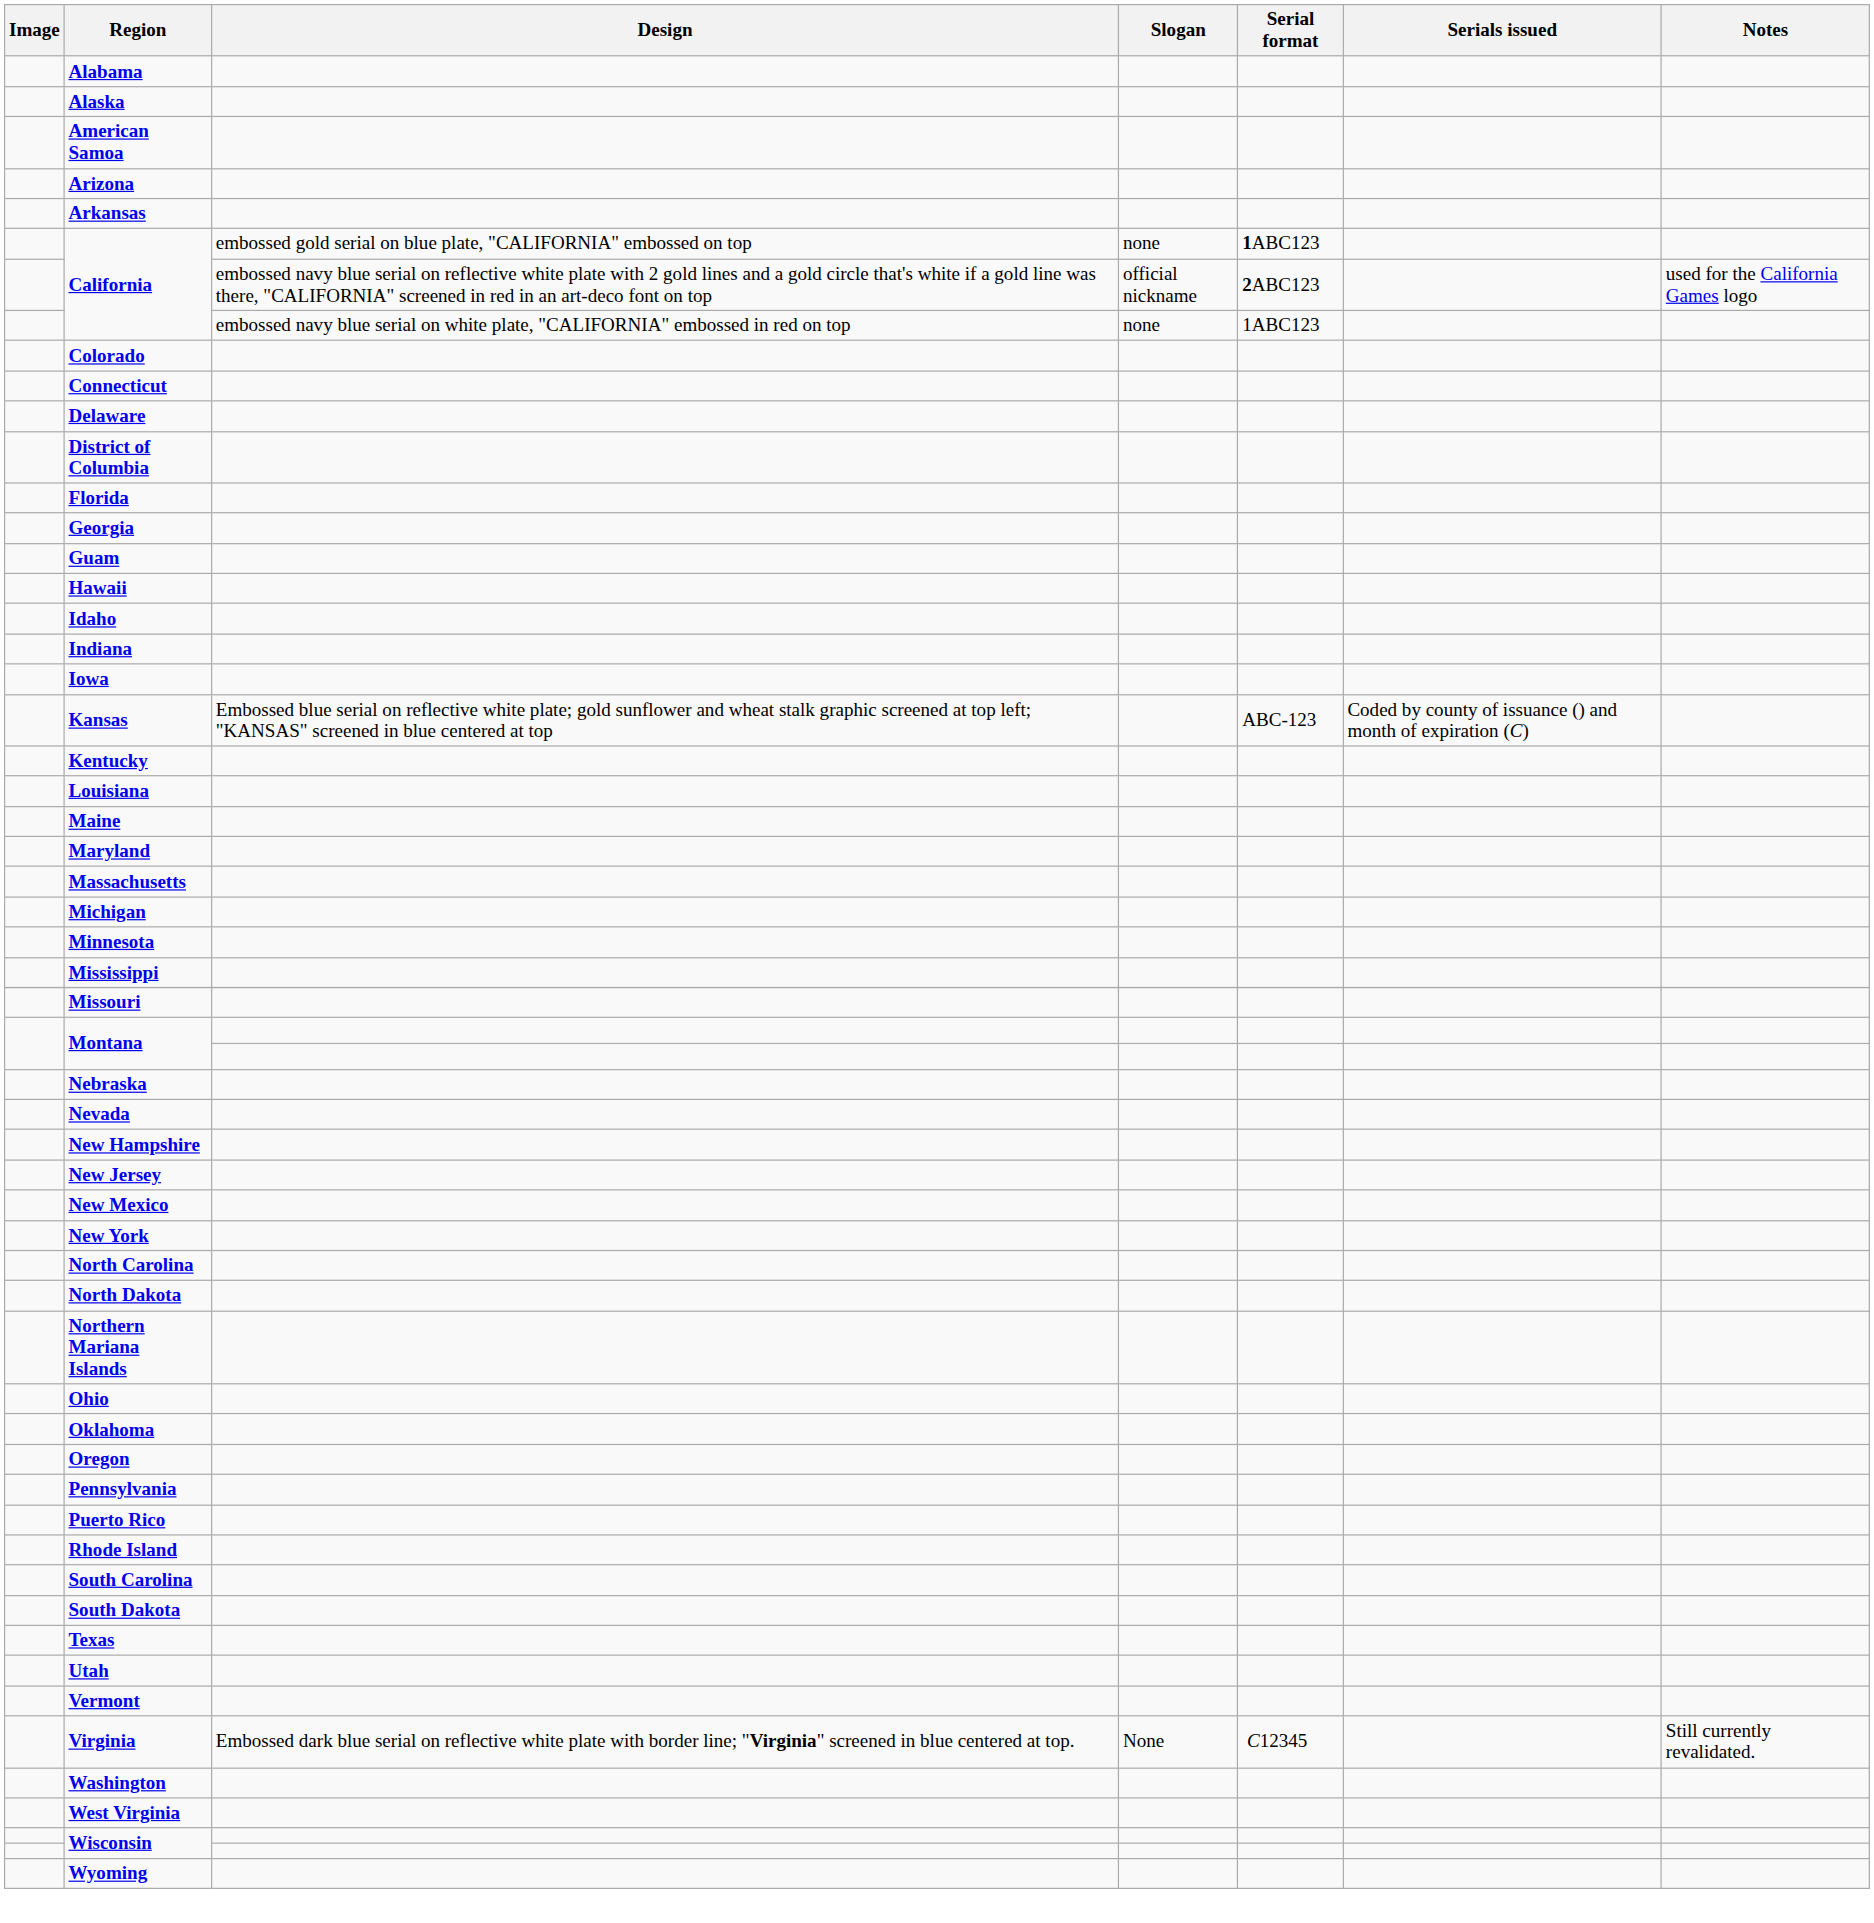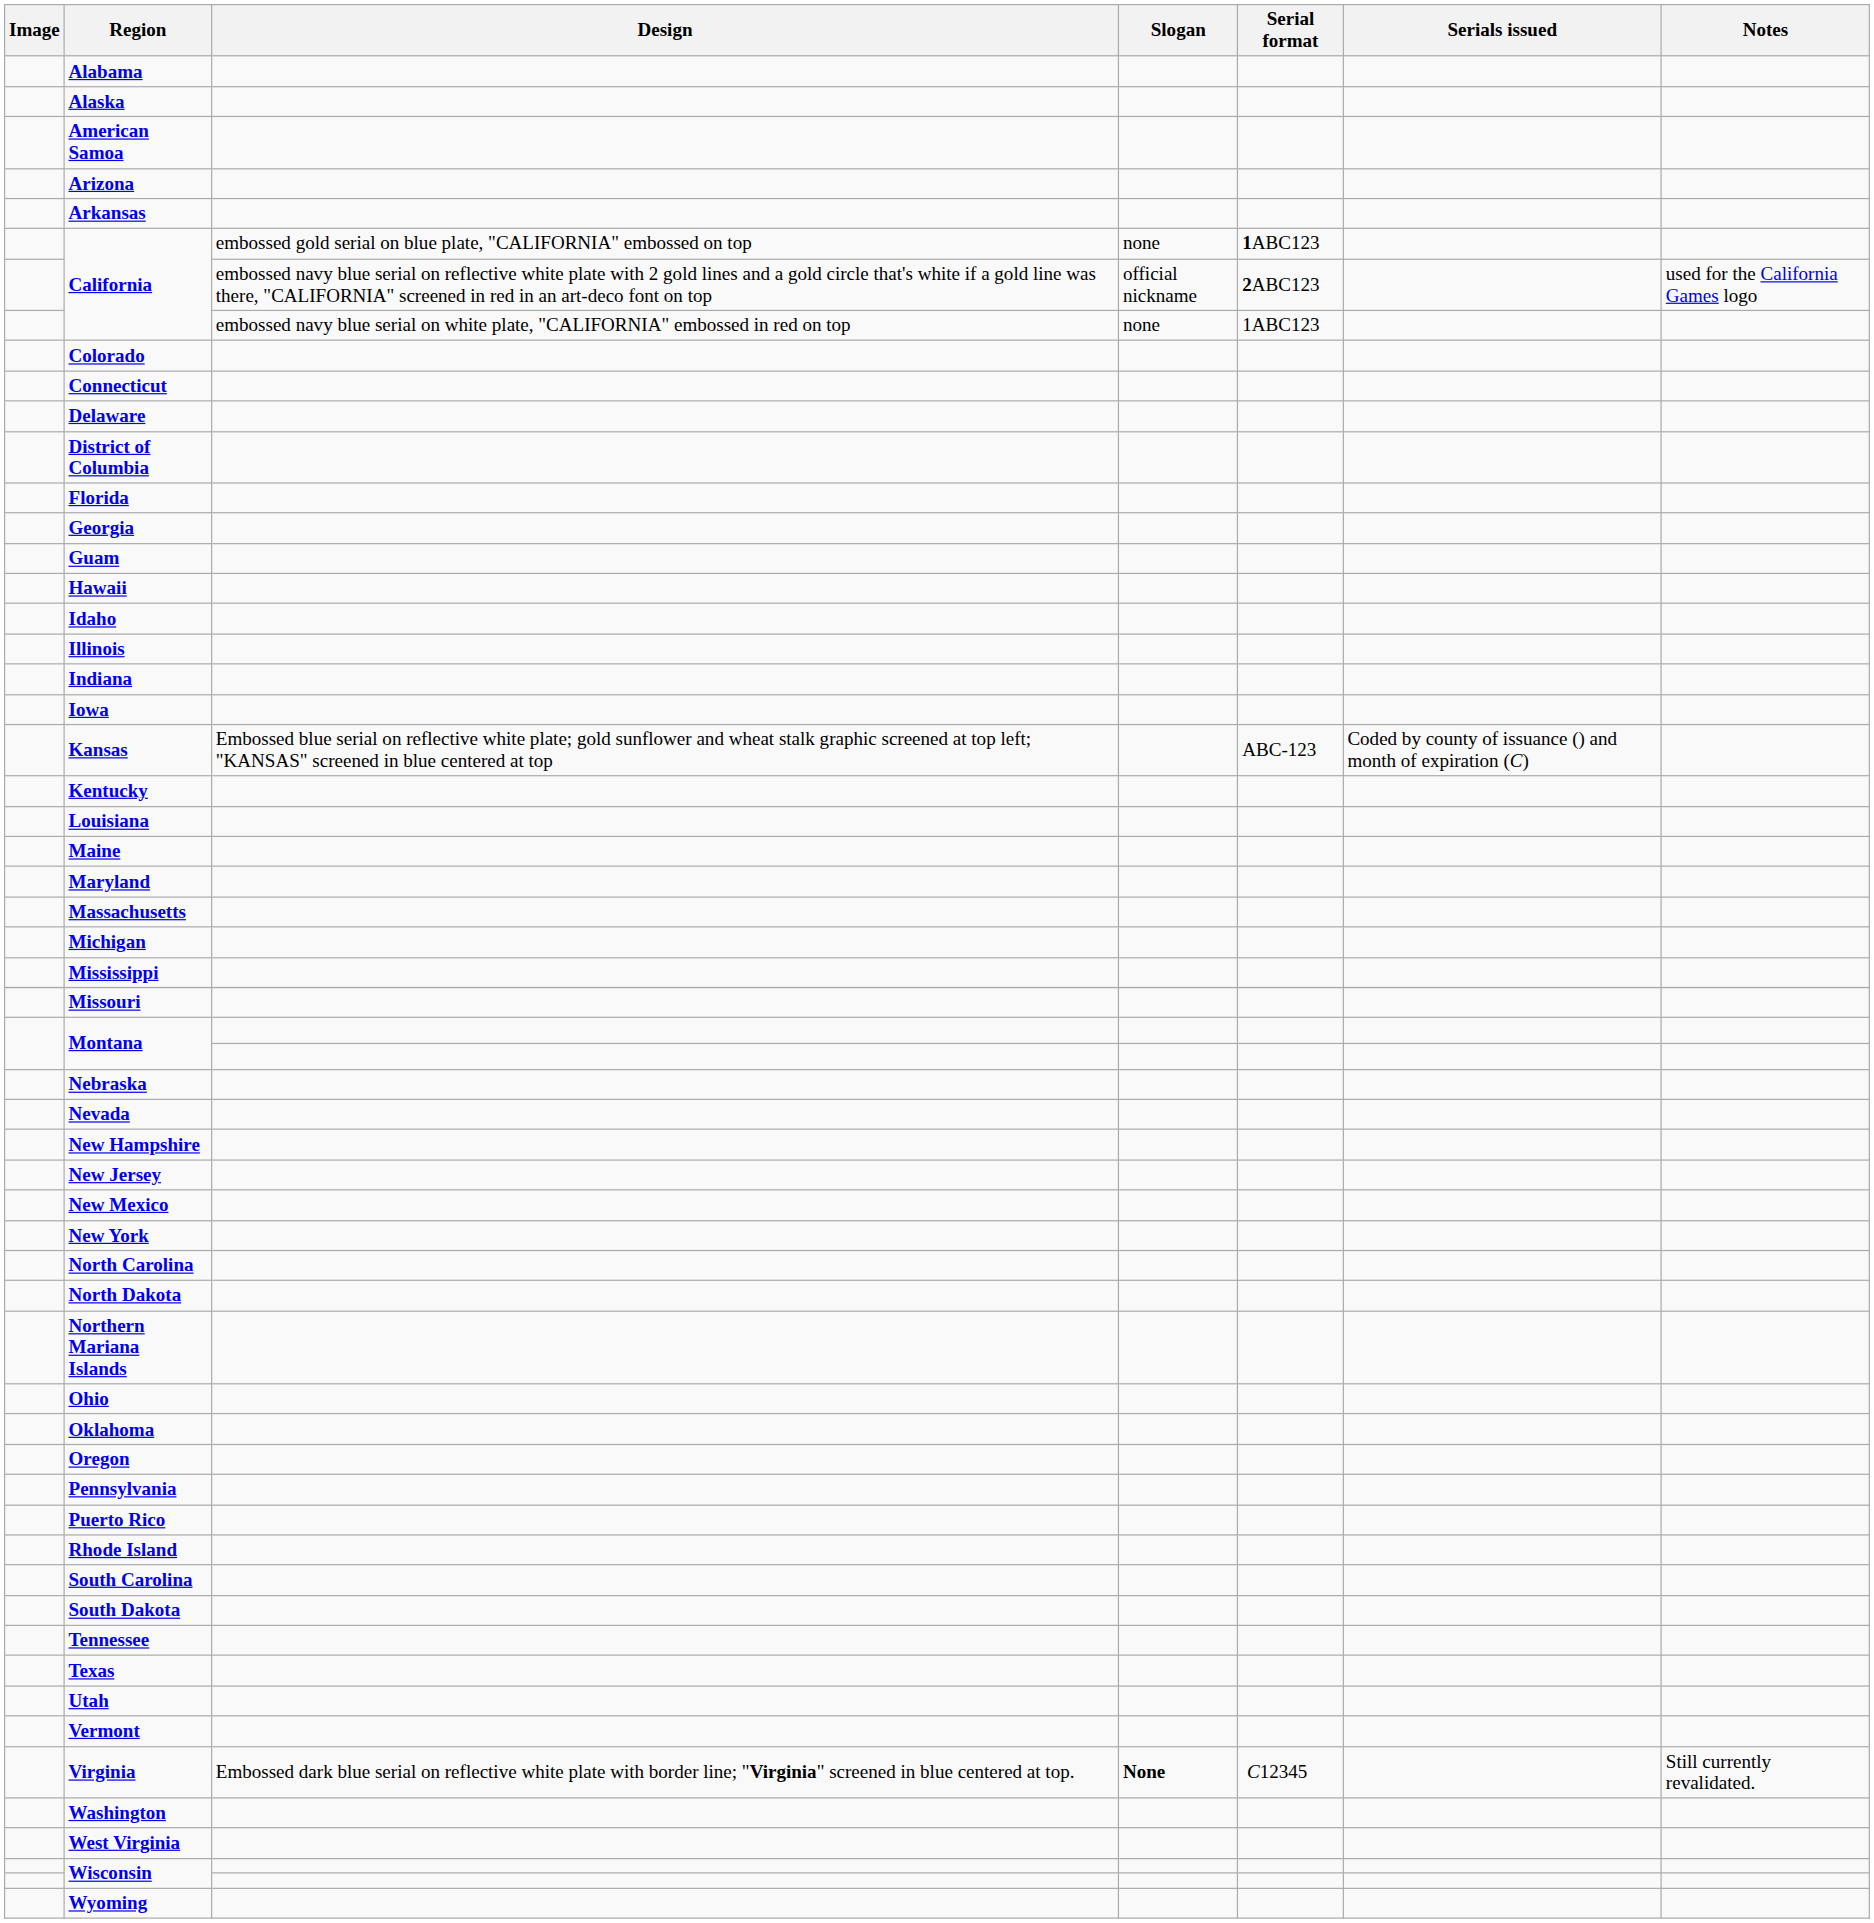 <table class="wikitable">
 <tr>
 <th>Image</th>
 <th>Region</th>
 <th>Design</th>
 <th>Slogan</th>
 <th>Serial format</th>
 <th>Serials issued</th>
 <th>Notes</th>
 </tr>
 <tr>
 <td></td>
 <td><strong><a href='#'>Alabama</a></strong></td>
 <td></td>
 <td></td>
 <td></td>
 <td></td>
 <td></td>
 </tr>
 <tr>
 <td></td>
 <td><strong><a href='#'>Alaska</a></strong></td>
 <td></td>
 <td></td>
 <td></td>
 <td></td>
 <td></td>
 </tr>
 <tr>
 <td></td>
 <td><strong><a href='#'>American Samoa</a></strong></td>
 <td></td>
 <td></td>
 <td></td>
 <td></td>
 <td></td>
 </tr>
 <tr>
 <td></td>
 <td><strong><a href='#'>Arizona</a></strong></td>
 <td></td>
 <td></td>
 <td></td>
 <td></td>
 <td></td>
 </tr>
 <tr>
 <td></td>
 <td><strong><a href='#'>Arkansas</a></strong></td>
 <td></td>
 <td></td>
 <td></td>
 <td></td>
 <td></td>
 </tr>
 <tr>
 <td></td>
 <td rowspan=3><strong><a href='#'>California</a></strong></td>
 <td>embossed gold serial on blue plate, "CALIFORNIA" embossed on top</td>
 <td>none</td>
 <td><strong>1</strong>ABC123</td>
 <td></td>
 <td></td>
 </tr>
 <tr>
 <td></td>
 <td>embossed navy blue serial on reflective white plate with 2 gold lines and a gold circle that's white if a gold line was there, "CALIFORNIA" screened in red in an art-deco font on top</td>
 <td>official nickname</td>
 <td><strong>2</strong>ABC123</td>
 <td></td>
 <td>used for the <a href='#'>California Games</a> logo</td>
 </tr>
 <tr>
 <td></td>
 <td>embossed navy blue serial on white plate, "CALIFORNIA" embossed in red on top</td>
 <td>none</td>
 <td>1ABC123</td>
 <td></td>
 <td></td>
 </tr>
 <tr>
 <td></td>
 <td><strong><a href='#'>Colorado</a></strong></td>
 <td></td>
 <td></td>
 <td></td>
 <td></td>
 <td></td>
 </tr>
 <tr>
 <td></td>
 <td><strong><a href='#'>Connecticut</a></strong></td>
 <td></td>
 <td></td>
 <td></td>
 <td></td>
 <td></td>
 </tr>
 <tr>
 <td></td>
 <td><strong><a href='#'>Delaware</a></strong></td>
 <td></td>
 <td></td>
 <td></td>
 <td></td>
 <td></td>
 </tr>
 <tr>
 <td></td>
 <td><strong><a href='#'>District of<br>Columbia</a></strong></td>
 <td></td>
 <td></td>
 <td></td>
 <td></td>
 <td></td>
 </tr>
 <tr>
 <td></td>
 <td><strong><a href='#'>Florida</a></strong></td>
 <td></td>
 <td></td>
 <td></td>
 <td></td>
 <td></td>
 </tr>
 <tr>
 <td></td>
 <td><strong><a href='#'>Georgia</a></strong></td>
 <td></td>
 <td></td>
 <td></td>
 <td></td>
 <td></td>
 </tr>
 <tr>
 <td></td>
 <td><strong><a href='#'>Guam</a></strong></td>
 <td></td>
 <td></td>
 <td></td>
 <td></td>
 <td></td>
 </tr>
 <tr>
 <td></td>
 <td><strong><a href='#'>Hawaii</a></strong></td>
 <td></td>
 <td></td>
 <td></td>
 <td></td>
 <td></td>
 </tr>
 <tr>
 <td></td>
 <td><strong><a href='#'>Idaho</a></strong></td>
 <td></td>
 <td></td>
 <td></td>
 <td></td>
 <td></td>
 </tr>
 <tr>
 <td></td>
+<td><strong><a href='#'>Illinois</a></strong></td>
+<td></td>
+<td></td>
+<td></td>
+<td></td>
+<td></td>
+</tr>
+<tr>
+<td></td>
 <td><strong><a href='#'>Indiana</a></strong></td>
 <td></td>
 <td></td>
 <td></td>
 <td></td>
 <td></td>
 </tr>
 <tr>
 <td></td>
 <td><strong><a href='#'>Iowa</a></strong></td>
 <td></td>
 <td></td>
 <td></td>
 <td></td>
 <td></td>
 </tr>
 <tr>
 <td></td>
 <td><strong><a href='#'>Kansas</a></strong></td>
 <td>Embossed blue serial on reflective white plate; gold sunflower and wheat stalk graphic screened at top left; "KANSAS" screened in blue centered at top</td>
 <td></td>
 <td>ABC-123</td>
 <td>Coded by county of issuance () and month of expiration (<em>C</em>)</td>
 <td></td>
 </tr>
 <tr>
 <td></td>
 <td><strong><a href='#'>Kentucky</a></strong></td>
 <td></td>
 <td></td>
 <td></td>
 <td></td>
 <td></td>
 </tr>
 <tr>
 <td></td>
 <td><strong><a href='#'>Louisiana</a></strong></td>
 <td></td>
 <td></td>
 <td></td>
 <td></td>
 <td></td>
 </tr>
 <tr>
 <td></td>
 <td><strong><a href='#'>Maine</a></strong></td>
 <td></td>
 <td></td>
 <td></td>
 <td></td>
 <td></td>
 </tr>
 <tr>
 <td></td>
 <td><strong><a href='#'>Maryland</a></strong></td>
 <td></td>
 <td></td>
 <td></td>
 <td></td>
 <td></td>
 </tr>
 <tr>
 <td></td>
 <td><strong><a href='#'>Massachusetts</a></strong></td>
 <td></td>
 <td></td>
 <td></td>
 <td></td>
 <td></td>
 </tr>
 <tr>
 <td></td>
 <td><strong><a href='#'>Michigan</a></strong></td>
-<td></td>
-<td></td>
-<td></td>
-<td></td>
-<td></td>
-</tr>
-<tr>
-<td></td>
-<td><strong><a href='#'>Minnesota</a></strong></td>
 <td></td>
 <td></td>
 <td></td>
 <td></td>
 <td></td>
 </tr>
 <tr>
 <td></td>
 <td><strong><a href='#'>Mississippi</a></strong></td>
 <td></td>
 <td></td>
 <td></td>
 <td></td>
 <td></td>
 </tr>
 <tr>
 </tr>
 <tr>
 <td></td>
 <td><strong><a href='#'>Missouri</a></strong></td>
 <td></td>
 <td></td>
 <td></td>
 <td></td>
 <td></td>
 </tr>
 <tr>
 <td rowspan="2"><br><br></td>
 <td rowspan="2"><strong><a href='#'>Montana</a></strong></td>
 <td></td>
 <td></td>
 <td></td>
 <td></td>
 <td></td>
 </tr>
 <tr>
 <td></td>
 <td></td>
 <td></td>
 <td></td>
 <td></td>
 </tr>
 <tr>
 <td></td>
 <td><strong><a href='#'>Nebraska</a></strong></td>
 <td></td>
 <td></td>
 <td></td>
 <td></td>
 <td></td>
 </tr>
 <tr>
 <td></td>
 <td><strong><a href='#'>Nevada</a></strong></td>
 <td></td>
 <td></td>
 <td></td>
 <td></td>
 <td></td>
 </tr>
 <tr>
 <td></td>
 <td><strong><a href='#'>New Hampshire</a></strong></td>
 <td></td>
 <td></td>
 <td></td>
 <td></td>
 <td></td>
 </tr>
 <tr>
 <td></td>
 <td><strong><a href='#'>New Jersey</a></strong></td>
 <td></td>
 <td></td>
 <td></td>
 <td></td>
 <td></td>
 </tr>
 <tr>
 <td></td>
 <td><strong><a href='#'>New Mexico</a></strong></td>
 <td></td>
 <td></td>
 <td></td>
 <td></td>
 <td></td>
 </tr>
 <tr>
 <td></td>
 <td><strong><a href='#'>New York</a></strong></td>
 <td></td>
 <td></td>
 <td></td>
 <td></td>
 <td></td>
 </tr>
 <tr>
 <td></td>
 <td><strong><a href='#'>North Carolina</a></strong></td>
 <td></td>
 <td></td>
 <td></td>
 <td></td>
 <td></td>
 </tr>
 <tr>
 <td></td>
 <td><strong><a href='#'>North Dakota</a></strong></td>
 <td></td>
 <td></td>
 <td></td>
 <td></td>
 <td></td>
 </tr>
 <tr>
 <td></td>
 <td><strong><a href='#'>Northern Mariana<br> Islands</a></strong></td>
 <td></td>
 <td></td>
 <td></td>
 <td></td>
 <td></td>
 </tr>
 <tr>
 <td></td>
 <td><strong><a href='#'>Ohio</a></strong></td>
 <td></td>
 <td></td>
 <td></td>
 <td></td>
 <td></td>
 </tr>
 <tr>
 <td></td>
 <td><strong><a href='#'>Oklahoma</a></strong></td>
 <td></td>
 <td></td>
 <td></td>
 <td></td>
 <td></td>
 </tr>
 <tr>
 <td></td>
 <td><strong><a href='#'>Oregon</a></strong></td>
 <td></td>
 <td></td>
 <td></td>
 <td></td>
 <td></td>
 </tr>
 <tr>
 <td></td>
 <td><strong><a href='#'>Pennsylvania</a></strong></td>
 <td></td>
 <td></td>
 <td></td>
 <td></td>
 <td></td>
 </tr>
 <tr>
 <td></td>
 <td><strong><a href='#'>Puerto Rico</a></strong></td>
 <td></td>
 <td></td>
 <td></td>
 <td></td>
 <td></td>
 </tr>
 <tr>
 <td></td>
 <td><strong><a href='#'>Rhode Island</a></strong></td>
 <td></td>
 <td></td>
 <td></td>
 <td></td>
 <td></td>
 </tr>
 <tr>
 <td></td>
 <td><strong><a href='#'>South Carolina</a></strong></td>
 <td></td>
 <td></td>
 <td></td>
 <td></td>
 <td></td>
 </tr>
 <tr>
 <td></td>
 <td><strong><a href='#'>South Dakota</a></strong></td>
 <td></td>
 <td></td>
 <td></td>
 <td></td>
 <td></td>
 </tr>
 <tr>
 <td></td>
+<td><strong><a href='#'>Tennessee</a></strong></td>
+<td></td>
+<td></td>
+<td></td>
+<td></td>
+<td></td>
+</tr>
+<tr>
+<td></td>
 <td><strong><a href='#'>Texas</a></strong></td>
 <td></td>
 <td></td>
 <td></td>
 <td></td>
 <td></td>
 </tr>
 <tr>
 <td></td>
 <td><strong><a href='#'>Utah</a></strong></td>
 <td></td>
 <td></td>
 <td></td>
 <td></td>
 <td></td>
 </tr>
 <tr>
 <td></td>
 <td><strong><a href='#'>Vermont</a></strong></td>
 <td></td>
 <td></td>
 <td></td>
 <td></td>
 <td></td>
 </tr>
 <tr>
 <td></td>
 <td><strong><a href='#'>Virginia</a></strong></td>
 <td>Embossed dark blue serial on reflective white plate with border line; "<span><strong>Virginia</strong></span>" screened in blue centered at top.</td>
-<td>None</td>
+<td><strong>None</strong></td>
 <td> <em>C</em>12345</td>
 <td></td>
 <td>Still currently revalidated.</td>
 </tr>
 <tr>
 <td></td>
 <td><strong><a href='#'>Washington</a></strong></td>
 <td></td>
 <td></td>
 <td></td>
 <td></td>
 <td></td>
 </tr>
 <tr>
 <td></td>
 <td><strong><a href='#'>West Virginia</a></strong></td>
 <td></td>
 <td></td>
 <td></td>
 <td></td>
 <td></td>
 </tr>
 <tr>
 <td></td>
 <td rowspan=2><strong><a href='#'>Wisconsin</a></strong></td>
 <td></td>
 <td></td>
 <td></td>
 <td></td>
 <td></td>
 </tr>
 <tr>
 <td></td>
 <td></td>
 <td></td>
 <td></td>
 <td></td>
 <td></td>
 </tr>
 <tr>
 <td></td>
 <td><strong><a href='#'>Wyoming</a></strong></td>
 <td></td>
 <td></td>
 <td></td>
 <td></td>
 <td></td>
 </tr>
 </table>
